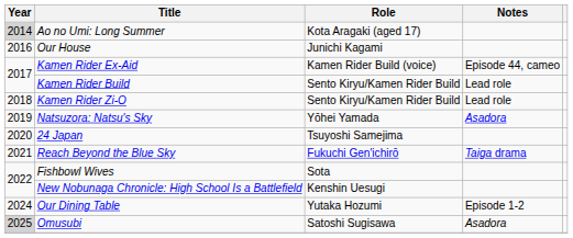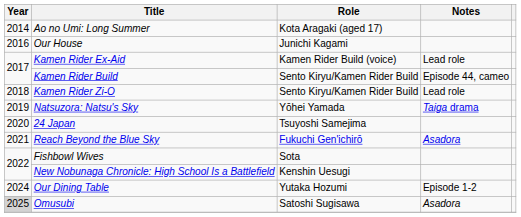 <table class="wikitable">
 <tr>
 <th>Year</th>
 <th>Title</th>
 <th>Role</th>
 <th>Notes</th>
 <th></th>
 </tr>
 <tr>
-<td style="background: lightgrey;">2014</td>
+<td>2014</td>
 <td><em>Ao no Umi: Long Summer</em></td>
 <td>Kota Aragaki (aged 17)</td>
 <td></td>
 <td></td>
 </tr>
 <tr>
 <td>2016</td>
 <td><em>Our House</em></td>
 <td>Junichi Kagami</td>
 <td></td>
 <td></td>
 </tr>
 <tr>
 <td rowspan="2">2017</td>
 <td><em><a href='#'>Kamen Rider Ex-Aid</a></em></td>
 <td>Kamen Rider Build (voice)</td>
-<td>Episode 44, cameo</td>
+<td>Lead role</td>
 <td></td>
 </tr>
 <tr>
 <td><em><a href='#'>Kamen Rider Build</a></em></td>
 <td>Sento Kiryu/Kamen Rider Build</td>
-<td>Lead role</td>
+<td>Episode 44, cameo</td>
 <td></td>
 </tr>
 <tr>
 <td>2018</td>
 <td><em><a href='#'>Kamen Rider Zi-O</a></em></td>
 <td>Sento Kiryu/Kamen Rider Build</td>
 <td>Lead role</td>
 <td></td>
 </tr>
 <tr>
 <td>2019</td>
 <td><em><a href='#'>Natsuzora: Natsu's Sky</a></em></td>
 <td>Yōhei Yamada</td>
-<td><em><a href='#'>Asadora</a></em></td>
+<td><a href='#'><em>Taiga</em> drama</a></td>
 <td></td>
 </tr>
 <tr>
 <td>2020</td>
 <td><em><a href='#'>24 Japan</a></em></td>
 <td>Tsuyoshi Samejima</td>
 <td></td>
 <td></td>
 </tr>
 <tr>
 <td>2021</td>
 <td><em><a href='#'>Reach Beyond the Blue Sky</a></em></td>
 <td><a href='#'>Fukuchi Gen'ichirō</a></td>
-<td><a href='#'><em>Taiga</em> drama</a></td>
+<td><em><a href='#'>Asadora</a></em></td>
 <td></td>
 </tr>
 <tr>
 <td rowspan="2">2022</td>
 <td><em>Fishbowl Wives</em></td>
 <td>Sota</td>
 <td></td>
 <td></td>
 </tr>
 <tr>
 <td><em><a href='#'>New Nobunaga Chronicle: High School Is a Battlefield</a></em></td>
 <td>Kenshin Uesugi</td>
 <td></td>
 <td></td>
 </tr>
 <tr>
 <td>2024</td>
 <td><em><a href='#'>Our Dining Table</a></em></td>
 <td>Yutaka Hozumi</td>
 <td>Episode 1-2</td>
 <td></td>
 </tr>
 <tr>
 <td style="background: lightgrey;">2025</td>
 <td><em><a href='#'>Omusubi</a></em></td>
 <td>Satoshi Sugisawa</td>
 <td><em>Asadora</em></td>
 <td></td>
 </tr>
 <tr>
 </tr>
 </table>
